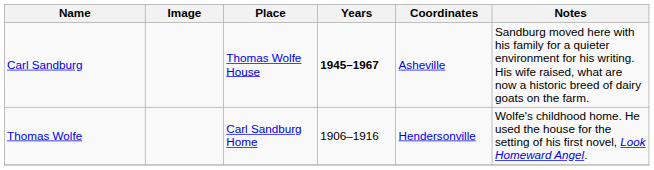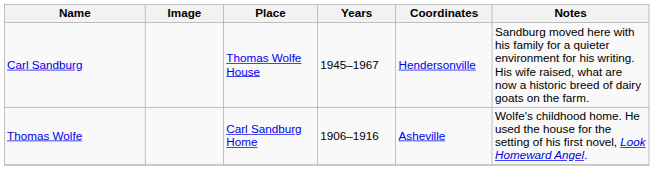 <table class="wikitable sortable" style="width: 100%">
 <tr>
 <th width="18%">Name</th>
 <th width="10%">Image</th>
 <th width="12%">Place</th>
 <th width="10%">Years</th>
 <th width="10%">Coordinates</th>
 <th width="20%">Notes</th>
 </tr>
 <tr>
 <td><a href='#'>Carl Sandburg</a></td>
 <td></td>
 <td><a href='#'>Thomas Wolfe House</a></td>
-<td><strong>1945–1967</strong></td>
-<td><a href='#'>Asheville</a> <br></td>
+<td>1945–1967</td>
+<td><a href='#'>Hendersonville</a> <br></td>
 <td>Sandburg moved here with his family for a quieter environment for his writing. His wife raised, what are now a historic breed of dairy goats on the farm.</td>
 </tr>
 <tr>
 <td><a href='#'>Thomas Wolfe</a></td>
 <td></td>
 <td><a href='#'>Carl Sandburg Home</a></td>
 <td>1906–1916</td>
-<td><a href='#'>Hendersonville</a> <br></td>
+<td><a href='#'>Asheville</a> <br></td>
 <td>Wolfe's childhood home. He used the house for the setting of his first novel, <em><a href='#'>Look Homeward Angel</a></em>.</td>
 </tr>
 <tr>
 </tr>
 </table>
